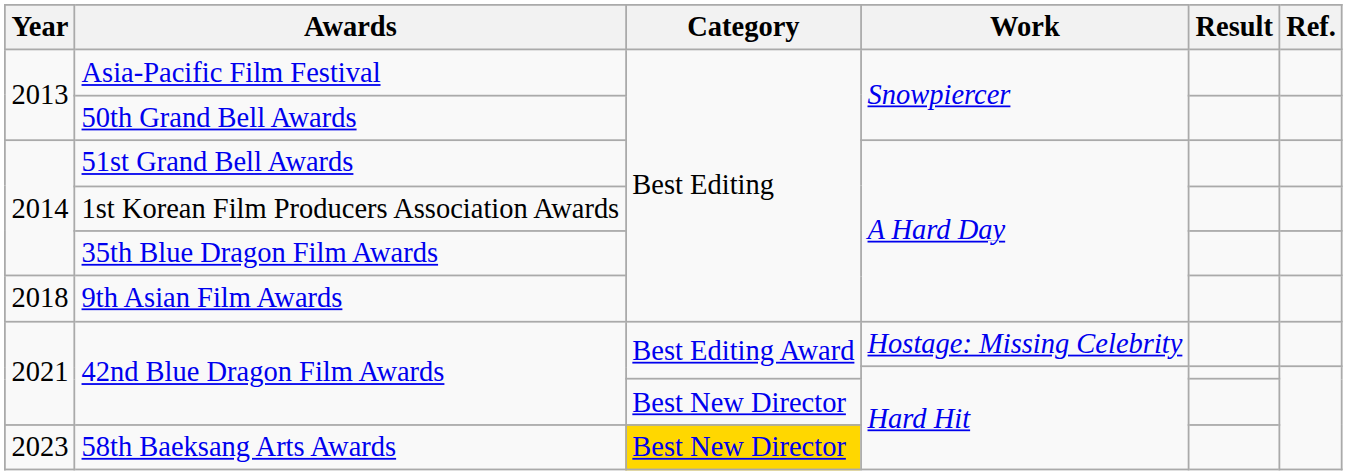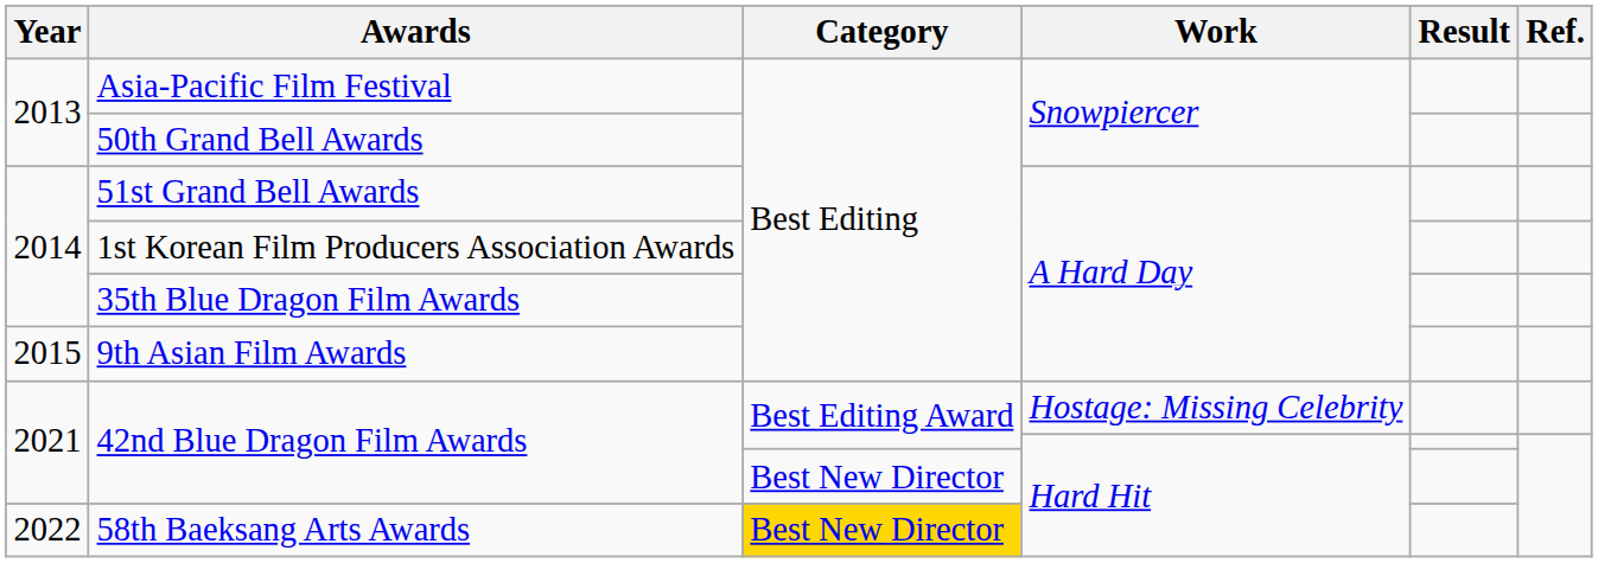 <table class="wikitable">
 <tr>
 <th>Year</th>
 <th>Awards</th>
 <th>Category</th>
 <th>Work</th>
 <th>Result</th>
 <th>Ref.</th>
 </tr>
 <tr>
 <td rowspan=2>2013</td>
 <td><a href='#'>Asia-Pacific Film Festival</a></td>
 <td rowspan=6>Best Editing</td>
 <td rowspan=2><em><a href='#'>Snowpiercer</a></em></td>
 <td></td>
 <td></td>
 </tr>
 <tr>
 <td><a href='#'>50th Grand Bell Awards</a></td>
 <td></td>
 <td></td>
 </tr>
 <tr>
 <td rowspan=3>2014</td>
 <td><a href='#'>51st Grand Bell Awards</a></td>
 <td rowspan=4><em><a href='#'>A Hard Day</a></em></td>
 <td></td>
 <td></td>
 </tr>
 <tr>
 <td>1st Korean Film Producers Association Awards</td>
 <td></td>
 <td></td>
 </tr>
 <tr>
 <td><a href='#'>35th Blue Dragon Film Awards</a></td>
 <td></td>
 <td></td>
 </tr>
 <tr>
-<td>2018</td>
+<td>2015</td>
 <td><a href='#'>9th Asian Film Awards</a></td>
 <td></td>
 <td></td>
 </tr>
 <tr>
 <td rowspan=3>2021</td>
 <td rowspan=3><a href='#'>42nd Blue Dragon Film Awards</a></td>
 <td rowspan=2><a href='#'>Best Editing Award</a></td>
 <td><em><a href='#'>Hostage: Missing Celebrity</a></em></td>
 <td></td>
 <td></td>
 </tr>
 <tr>
 <td rowspan="3"><em><a href='#'>Hard Hit</a></em></td>
 <td></td>
 <td rowspan="3"></td>
 </tr>
 <tr>
 <td><a href='#'>Best New Director</a></td>
 <td></td>
 </tr>
 <tr>
-<td rowspan="1">2023</td>
+<td rowspan="1">2022</td>
 <td scope="row" rowspan="1"><a href='#'>58th Baeksang Arts Awards</a></td>
 <td style="background: gold;"><a href='#'>Best New Director</a></td>
 <td></td>
 </tr>
 </table>
